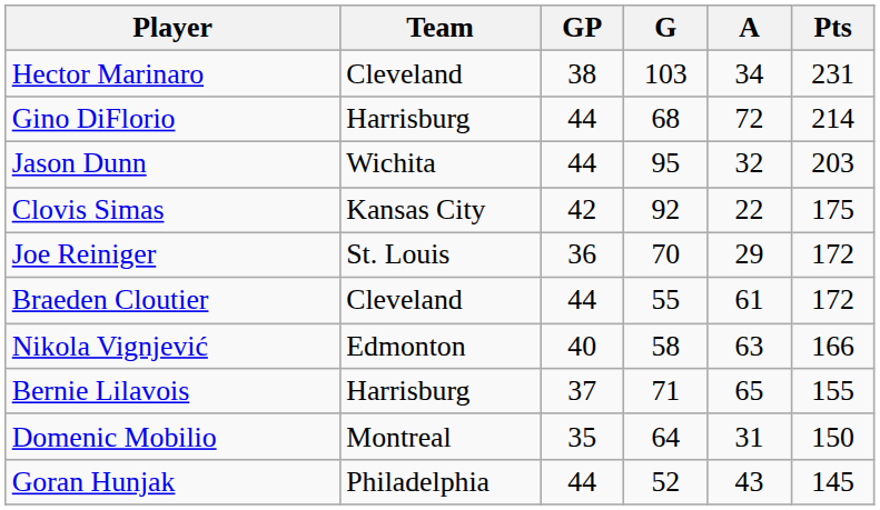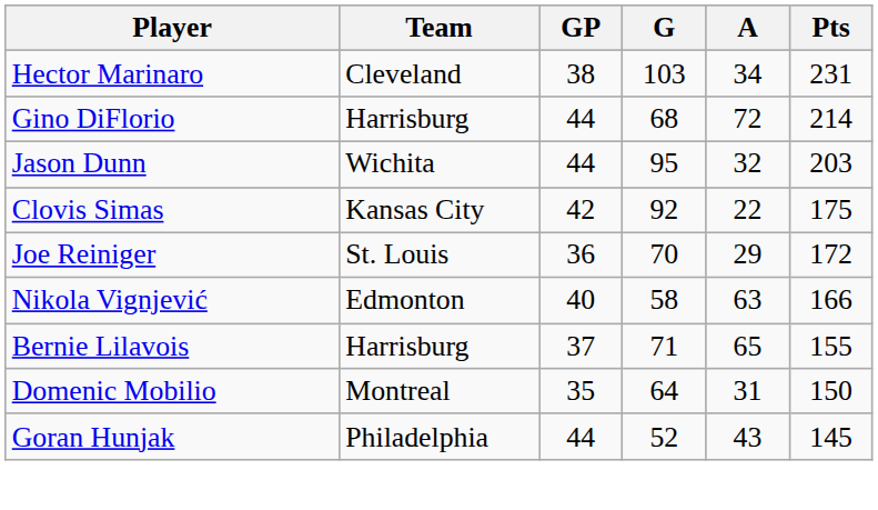 <table class="wikitable">
 <tr>
 <th width="30%">Player</th>
 <th width="18%">Team</th>
 <th width="7.5%">GP</th>
 <th width="7.5%">G</th>
 <th width="7.5%">A</th>
 <th width="7.5%">Pts</th>
 </tr>
 <tr align=center>
 <td align=left><a href='#'>Hector Marinaro</a></td>
 <td align=left>Cleveland</td>
 <td>38</td>
 <td>103</td>
 <td>34</td>
 <td>231</td>
 </tr>
 <tr align=center>
 <td align=left><a href='#'>Gino DiFlorio</a></td>
 <td align=left>Harrisburg</td>
 <td>44</td>
 <td>68</td>
 <td>72</td>
 <td>214</td>
 </tr>
 <tr align=center>
 <td align=left><a href='#'>Jason Dunn</a></td>
 <td align=left>Wichita</td>
 <td>44</td>
 <td>95</td>
 <td>32</td>
 <td>203</td>
 </tr>
 <tr align=center>
 <td align=left><a href='#'>Clovis Simas</a></td>
 <td align=left>Kansas City</td>
 <td>42</td>
 <td>92</td>
 <td>22</td>
 <td>175</td>
 </tr>
 <tr align=center>
 <td align=left><a href='#'>Joe Reiniger</a></td>
 <td align=left>St. Louis</td>
 <td>36</td>
 <td>70</td>
 <td>29</td>
 <td>172</td>
 </tr>
 <tr align=center>
-<td align=left><a href='#'>Braeden Cloutier</a></td>
-<td align=left>Cleveland</td>
-<td>44</td>
-<td>55</td>
-<td>61</td>
-<td>172</td>
-</tr>
-<tr align=center>
 <td align=left><a href='#'>Nikola Vignjević</a></td>
 <td align=left>Edmonton</td>
 <td>40</td>
 <td>58</td>
 <td>63</td>
 <td>166</td>
 </tr>
 <tr align=center>
 <td align=left><a href='#'>Bernie Lilavois</a></td>
 <td align=left>Harrisburg</td>
 <td>37</td>
 <td>71</td>
 <td>65</td>
 <td>155</td>
 </tr>
 <tr align=center>
 <td align=left><a href='#'>Domenic Mobilio</a></td>
 <td align=left>Montreal</td>
 <td>35</td>
 <td>64</td>
 <td>31</td>
 <td>150</td>
 </tr>
 <tr align=center>
 <td align=left><a href='#'>Goran Hunjak</a></td>
 <td align=left>Philadelphia</td>
 <td>44</td>
 <td>52</td>
 <td>43</td>
 <td>145</td>
 </tr>
 </table>
